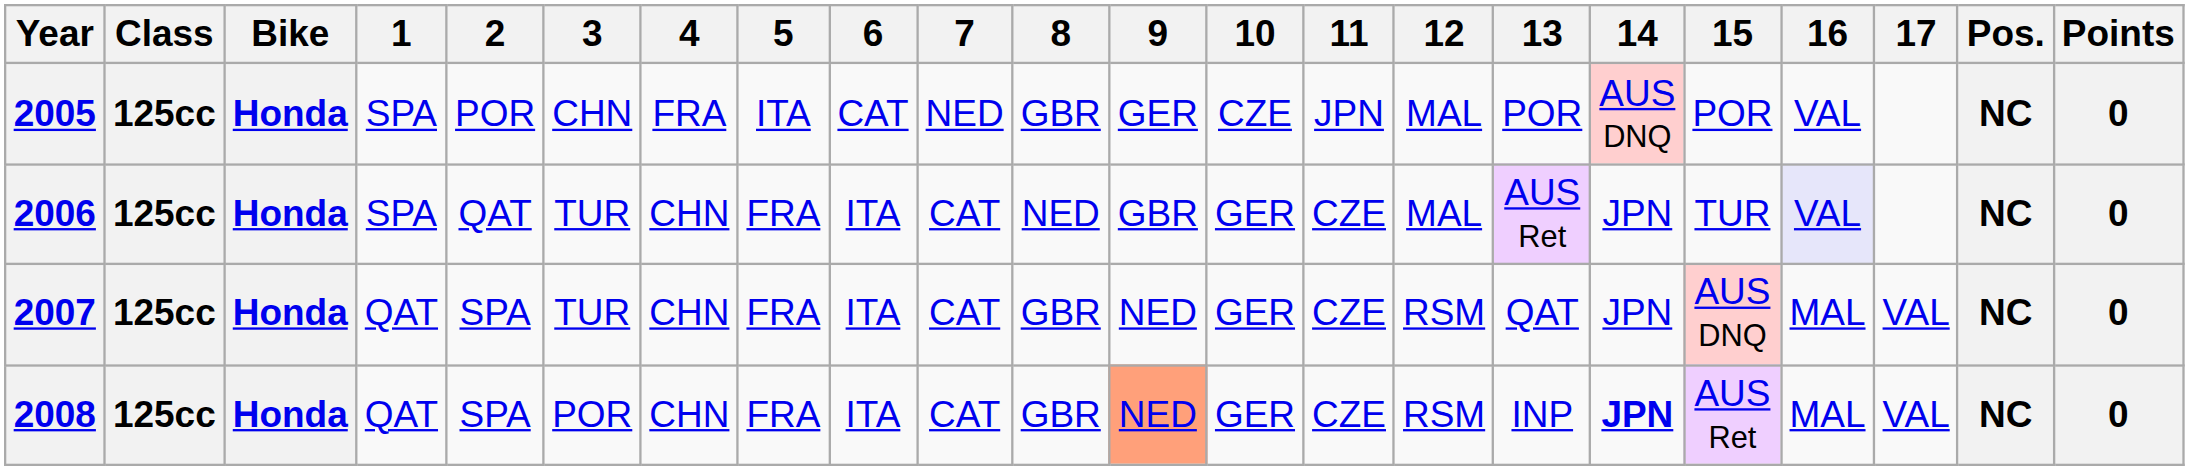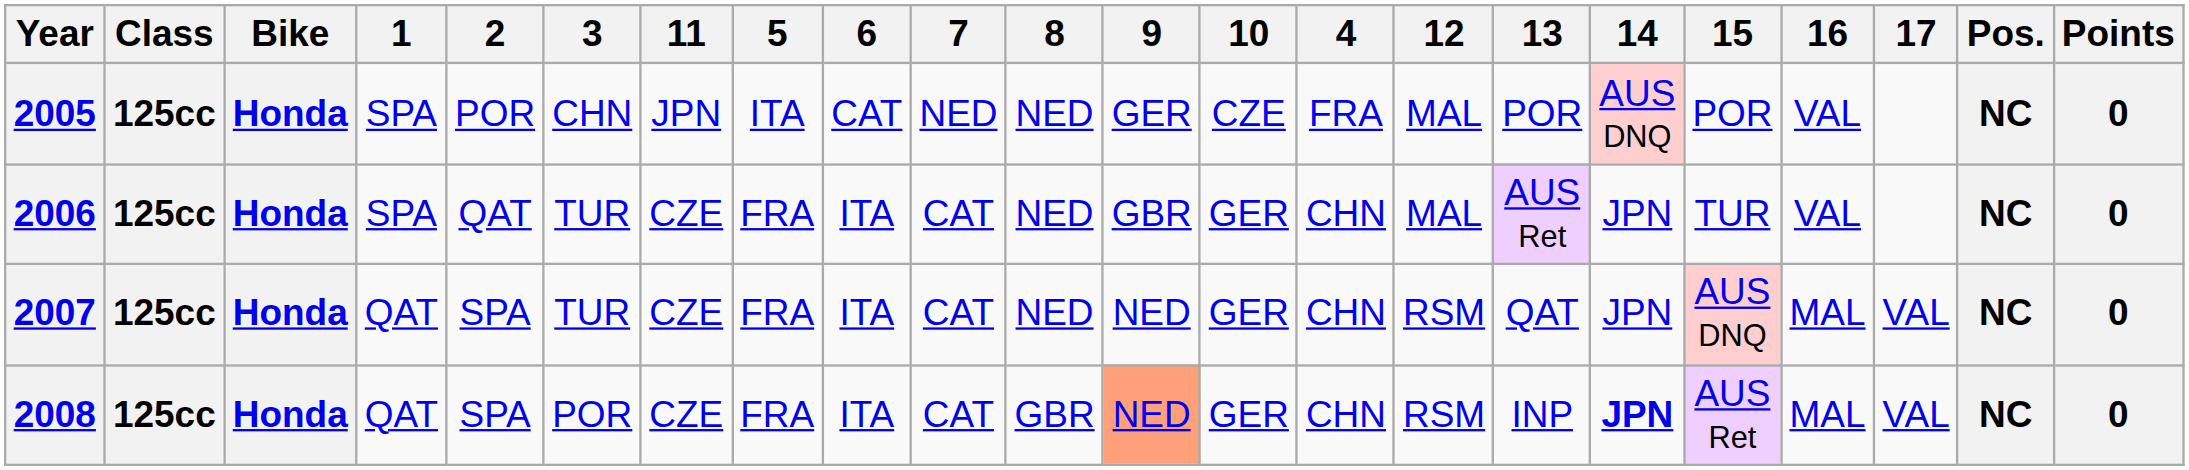 <table class="wikitable" style="text-align:center">
 <tr>
 <th>Year</th>
 <th>Class</th>
 <th>Bike</th>
 <th>1</th>
 <th>2</th>
 <th>3</th>
-<th>4</th>
+<th>11</th>
 <th>5</th>
 <th>6</th>
 <th>7</th>
 <th>8</th>
 <th>9</th>
 <th>10</th>
-<th>11</th>
+<th>4</th>
 <th>12</th>
 <th>13</th>
 <th>14</th>
 <th>15</th>
 <th>16</th>
 <th>17</th>
 <th>Pos.</th>
 <th>Points</th>
 </tr>
 <tr>
 <th><a href='#'>2005</a></th>
 <th>125cc</th>
 <th><a href='#'>Honda</a></th>
 <td><a href='#'>SPA</a></td>
 <td><a href='#'>POR</a></td>
 <td><a href='#'>CHN</a></td>
-<td><a href='#'>FRA</a></td>
+<td><a href='#'>JPN</a></td>
 <td><a href='#'>ITA</a></td>
 <td><a href='#'>CAT</a></td>
 <td><a href='#'>NED</a></td>
-<td><a href='#'>GBR</a></td>
+<td><a href='#'>NED</a></td>
 <td><a href='#'>GER</a></td>
 <td><a href='#'>CZE</a></td>
-<td><a href='#'>JPN</a></td>
+<td><a href='#'>FRA</a></td>
 <td><a href='#'>MAL</a></td>
 <td><a href='#'>POR</a></td>
 <td style="background:#FFCFCF;"><a href='#'>AUS</a><br><small>DNQ</small></td>
 <td><a href='#'>POR</a></td>
 <td><a href='#'>VAL</a></td>
 <td></td>
 <th>NC</th>
 <th>0</th>
 </tr>
 <tr>
 <th><a href='#'>2006</a></th>
 <th align="left">125cc</th>
 <th align="left"><a href='#'>Honda</a></th>
 <td><a href='#'>SPA</a></td>
 <td><a href='#'>QAT</a></td>
 <td><a href='#'>TUR</a></td>
-<td><a href='#'>CHN</a></td>
+<td><a href='#'>CZE</a></td>
 <td><a href='#'>FRA</a></td>
 <td><a href='#'>ITA</a></td>
 <td><a href='#'>CAT</a></td>
 <td><a href='#'>NED</a></td>
 <td><a href='#'>GBR</a></td>
 <td><a href='#'>GER</a></td>
-<td><a href='#'>CZE</a></td>
+<td><a href='#'>CHN</a></td>
 <td><a href='#'>MAL</a></td>
 <td style="background:#EFCFFF;"><a href='#'>AUS</a><br><small>Ret</small></td>
 <td><a href='#'>JPN</a></td>
 <td><a href='#'>TUR</a></td>
-<td style="background: lavender;"><a href='#'>VAL</a></td>
+<td><a href='#'>VAL</a></td>
 <td></td>
 <th>NC</th>
 <th>0</th>
 </tr>
 <tr>
 <th><a href='#'>2007</a></th>
 <th>125cc</th>
 <th><a href='#'>Honda</a></th>
 <td><a href='#'>QAT</a></td>
 <td><a href='#'>SPA</a></td>
 <td><a href='#'>TUR</a></td>
-<td><a href='#'>CHN</a></td>
+<td><a href='#'>CZE</a></td>
 <td><a href='#'>FRA</a></td>
 <td><a href='#'>ITA</a></td>
 <td><a href='#'>CAT</a></td>
-<td><a href='#'>GBR</a></td>
+<td><a href='#'>NED</a></td>
 <td><a href='#'>NED</a></td>
 <td><a href='#'>GER</a></td>
-<td><a href='#'>CZE</a></td>
+<td><a href='#'>CHN</a></td>
 <td><a href='#'>RSM</a></td>
 <td><a href='#'>QAT</a></td>
 <td><a href='#'>JPN</a></td>
 <td style="background:#FFCFCF;"><a href='#'>AUS</a><br><small>DNQ</small></td>
 <td><a href='#'>MAL</a></td>
 <td><a href='#'>VAL</a></td>
 <th>NC</th>
 <th>0</th>
 </tr>
 <tr>
 <th><a href='#'>2008</a></th>
 <th>125cc</th>
 <th><a href='#'>Honda</a></th>
 <td><a href='#'>QAT</a></td>
 <td><a href='#'>SPA</a></td>
 <td><a href='#'>POR</a></td>
-<td><a href='#'>CHN</a></td>
+<td><a href='#'>CZE</a></td>
 <td><a href='#'>FRA</a></td>
 <td><a href='#'>ITA</a></td>
 <td><a href='#'>CAT</a></td>
 <td><a href='#'>GBR</a></td>
 <td style="background: lightsalmon;"><a href='#'>NED</a></td>
 <td><a href='#'>GER</a></td>
-<td><a href='#'>CZE</a></td>
+<td><a href='#'>CHN</a></td>
 <td><a href='#'>RSM</a></td>
 <td><a href='#'>INP</a></td>
 <td><strong><a href='#'>JPN</a></strong></td>
 <td style="background:#EFCFFF;"><a href='#'>AUS</a><br><small>Ret</small></td>
 <td><a href='#'>MAL</a></td>
 <td><a href='#'>VAL</a></td>
 <th>NC</th>
 <th>0</th>
 </tr>
 </table>
